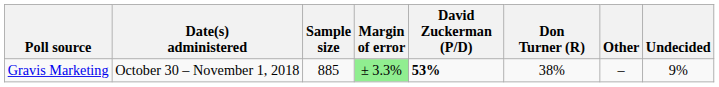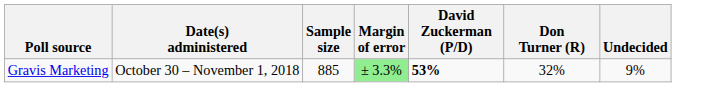 <table class="wikitable">
 <tr valign=bottom>
 <th>Poll source</th>
 <th>Date(s)<br>administered</th>
 <th>Sample<br>size</th>
 <th>Margin<br>of error</th>
 <th style="width:100px;">David<br>Zuckerman (P/D)</th>
 <th style="width:100px;">Don<br>Turner (R)</th>
-<th>Other</th>
 <th>Undecided</th>
 </tr>
 <tr>
 <td><a href='#'>Gravis Marketing</a></td>
 <td align=center>October 30 – November 1, 2018</td>
 <td align=center>885</td>
 <td align=center style="background: lightgreen;">± 3.3%</td>
 <td><strong>53%</strong></td>
-<td align=center>38%</td>
-<td align=center>–</td>
+<td align=center>32%</td>
 <td align=center>9%</td>
 </tr>
 </table>
